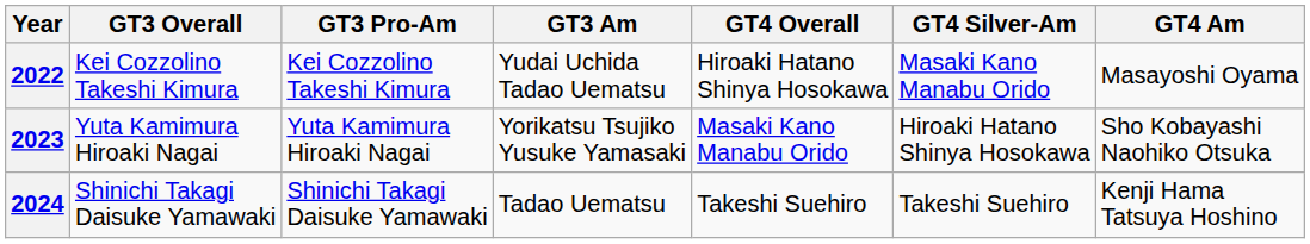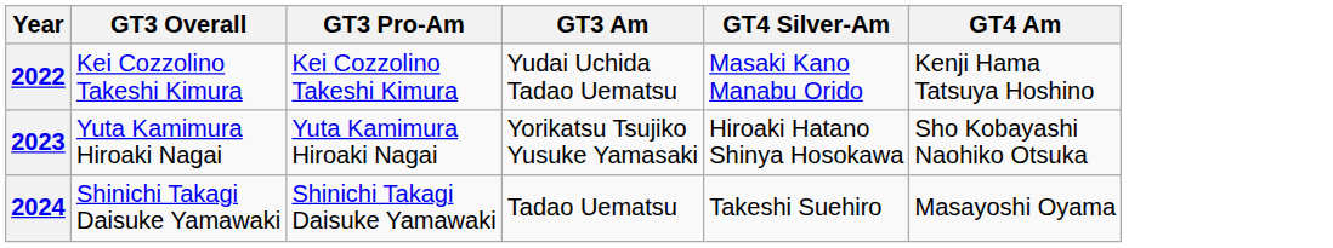 <table class="wikitable">
 <tr>
 <th>Year</th>
 <th>GT3 Overall</th>
 <th>GT3 Pro-Am</th>
 <th>GT3 Am</th>
-<th>GT4 Overall</th>
 <th>GT4 Silver-Am</th>
 <th>GT4 Am</th>
 </tr>
 <tr>
 <th><a href='#'>2022</a></th>
 <td> <a href='#'>Kei Cozzolino</a><br> <a href='#'>Takeshi Kimura</a></td>
 <td> <a href='#'>Kei Cozzolino</a><br> <a href='#'>Takeshi Kimura</a></td>
 <td> Yudai Uchida<br> Tadao Uematsu</td>
-<td> Hiroaki Hatano<br> Shinya Hosokawa</td>
 <td> <a href='#'>Masaki Kano</a><br> <a href='#'>Manabu Orido</a></td>
-<td> Masayoshi Oyama</td>
+<td> Kenji Hama<br> Tatsuya Hoshino</td>
 </tr>
 <tr>
 <th><a href='#'>2023</a></th>
 <td> <a href='#'>Yuta Kamimura</a><br> Hiroaki Nagai</td>
 <td> <a href='#'>Yuta Kamimura</a><br> Hiroaki Nagai</td>
 <td> Yorikatsu Tsujiko<br> Yusuke Yamasaki</td>
-<td> <a href='#'>Masaki Kano</a><br> <a href='#'>Manabu Orido</a></td>
 <td> Hiroaki Hatano<br> Shinya Hosokawa</td>
 <td> Sho Kobayashi<br> Naohiko Otsuka</td>
 </tr>
 <tr>
 <th><a href='#'>2024</a></th>
 <td> <a href='#'>Shinichi Takagi</a><br> Daisuke Yamawaki</td>
 <td> <a href='#'>Shinichi Takagi</a><br> Daisuke Yamawaki</td>
 <td> Tadao Uematsu</td>
 <td> Takeshi Suehiro</td>
-<td> Takeshi Suehiro</td>
-<td> Kenji Hama<br> Tatsuya Hoshino</td>
+<td> Masayoshi Oyama</td>
 </tr>
 </table>
